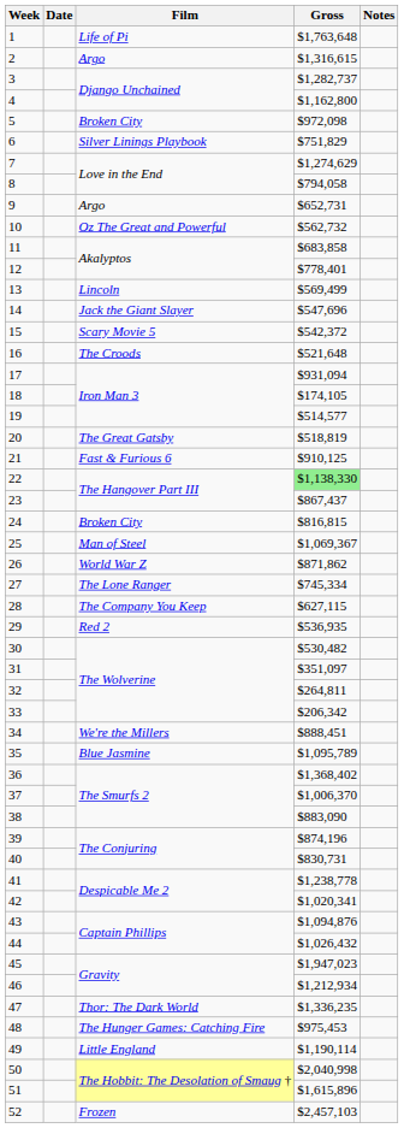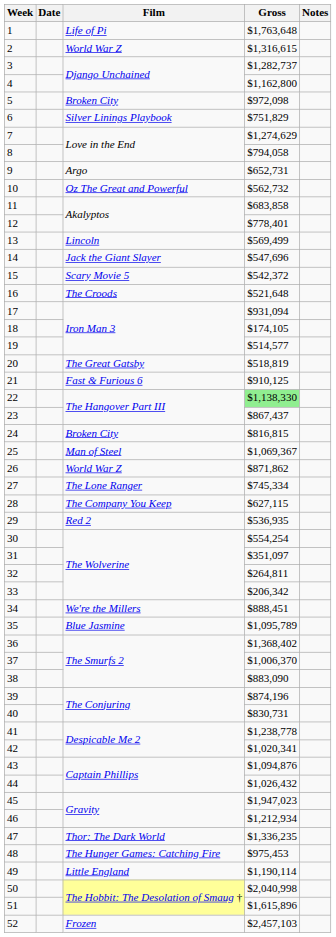 <table class="wikitable sortable">
 <tr>
 <th>Week</th>
 <th>Date</th>
 <th>Film</th>
 <th>Gross</th>
 <th>Notes</th>
 </tr>
 <tr>
 <td>1</td>
 <td></td>
 <td><em><a href='#'>Life of Pi</a></em></td>
 <td>$1,763,648</td>
 <td></td>
 </tr>
 <tr>
 <td>2</td>
 <td></td>
-<td><em><a href='#'>Argo</a></em></td>
+<td><em><a href='#'>World War Z</a></em></td>
 <td>$1,316,615</td>
 <td></td>
 </tr>
 <tr>
 <td>3</td>
 <td></td>
 <td rowspan="2"><em><a href='#'>Django Unchained</a></em></td>
 <td>$1,282,737</td>
 <td></td>
 </tr>
 <tr>
 <td>4</td>
 <td></td>
 <td>$1,162,800</td>
 <td></td>
 </tr>
 <tr>
 <td>5</td>
 <td></td>
 <td><em><a href='#'>Broken City</a></em></td>
 <td>$972,098</td>
 <td></td>
 </tr>
 <tr>
 <td>6</td>
 <td></td>
 <td><em><a href='#'>Silver Linings Playbook</a></em></td>
 <td>$751,829</td>
 <td></td>
 </tr>
 <tr>
 <td>7</td>
 <td></td>
 <td rowspan="2"><em>Love in the End</em></td>
 <td>$1,274,629</td>
 <td></td>
 </tr>
 <tr>
 <td>8</td>
 <td></td>
 <td>$794,058</td>
 <td></td>
 </tr>
 <tr>
 <td>9</td>
 <td></td>
 <td><em>Argo</em></td>
 <td>$652,731</td>
 <td></td>
 </tr>
 <tr>
 <td>10</td>
 <td></td>
 <td><em><a href='#'>Oz The Great and Powerful</a></em></td>
 <td>$562,732</td>
 <td></td>
 </tr>
 <tr>
 <td>11</td>
 <td></td>
 <td rowspan="2"><em>Akalyptos</em></td>
 <td>$683,858</td>
 <td></td>
 </tr>
 <tr>
 <td>12</td>
 <td></td>
 <td>$778,401</td>
 <td></td>
 </tr>
 <tr>
 <td>13</td>
 <td></td>
 <td><em><a href='#'>Lincoln</a></em></td>
 <td>$569,499</td>
 <td></td>
 </tr>
 <tr>
 <td>14</td>
 <td></td>
 <td><em><a href='#'>Jack the Giant Slayer</a></em></td>
 <td>$547,696</td>
 <td></td>
 </tr>
 <tr>
 <td>15</td>
 <td></td>
 <td><em><a href='#'>Scary Movie 5</a></em></td>
 <td>$542,372</td>
 <td></td>
 </tr>
 <tr>
 <td>16</td>
 <td></td>
 <td><em><a href='#'>The Croods</a></em></td>
 <td>$521,648</td>
 <td></td>
 </tr>
 <tr>
 <td>17</td>
 <td></td>
 <td rowspan="3"><em><a href='#'>Iron Man 3</a></em></td>
 <td>$931,094</td>
 <td></td>
 </tr>
 <tr>
 <td>18</td>
 <td></td>
 <td>$174,105</td>
 <td></td>
 </tr>
 <tr>
 <td>19</td>
 <td></td>
 <td>$514,577</td>
 <td></td>
 </tr>
 <tr>
 <td>20</td>
 <td></td>
 <td><em><a href='#'>The Great Gatsby</a></em></td>
 <td>$518,819</td>
 <td></td>
 </tr>
 <tr>
 <td>21</td>
 <td></td>
 <td><em><a href='#'>Fast & Furious 6</a></em></td>
 <td>$910,125</td>
 <td></td>
 </tr>
 <tr>
 <td>22</td>
 <td></td>
 <td rowspan="2"><em><a href='#'>The Hangover Part III</a></em></td>
 <td style="background: lightgreen;">$1,138,330</td>
 <td></td>
 </tr>
 <tr>
 <td>23</td>
 <td></td>
 <td>$867,437</td>
 <td></td>
 </tr>
 <tr>
 <td>24</td>
 <td></td>
 <td><em><a href='#'>Broken City</a></em></td>
 <td>$816,815</td>
 <td></td>
 </tr>
 <tr>
 <td>25</td>
 <td></td>
 <td><em><a href='#'>Man of Steel</a></em></td>
 <td>$1,069,367</td>
 <td></td>
 </tr>
 <tr>
 <td>26</td>
 <td></td>
 <td><em><a href='#'>World War Z</a></em></td>
 <td>$871,862</td>
 <td></td>
 </tr>
 <tr>
 <td>27</td>
 <td></td>
 <td><em><a href='#'>The Lone Ranger</a></em></td>
 <td>$745,334</td>
 <td></td>
 </tr>
 <tr>
 <td>28</td>
 <td></td>
 <td><em><a href='#'>The Company You Keep</a></em></td>
 <td>$627,115</td>
 <td></td>
 </tr>
 <tr>
 <td>29</td>
 <td></td>
 <td><em><a href='#'>Red 2</a></em></td>
 <td>$536,935</td>
 <td></td>
 </tr>
 <tr>
 <td>30</td>
 <td></td>
 <td rowspan="4"><em><a href='#'>The Wolverine</a></em></td>
-<td>$530,482</td>
+<td>$554,254</td>
 <td></td>
 </tr>
 <tr>
 <td>31</td>
 <td></td>
 <td>$351,097</td>
 <td></td>
 </tr>
 <tr>
 <td>32</td>
 <td></td>
 <td>$264,811</td>
 <td></td>
 </tr>
 <tr>
 <td>33</td>
 <td></td>
 <td>$206,342</td>
 <td></td>
 </tr>
 <tr>
 <td>34</td>
 <td></td>
 <td><em><a href='#'>We're the Millers</a></em></td>
 <td>$888,451</td>
 <td></td>
 </tr>
 <tr>
 <td>35</td>
 <td></td>
 <td><em><a href='#'>Blue Jasmine</a></em></td>
 <td>$1,095,789</td>
 <td></td>
 </tr>
 <tr>
 <td>36</td>
 <td></td>
 <td rowspan="3"><em><a href='#'>The Smurfs 2</a></em></td>
 <td>$1,368,402</td>
 <td></td>
 </tr>
 <tr>
 <td>37</td>
 <td></td>
 <td>$1,006,370</td>
 <td></td>
 </tr>
 <tr>
 <td>38</td>
 <td></td>
 <td>$883,090</td>
 <td></td>
 </tr>
 <tr>
 <td>39</td>
 <td></td>
 <td rowspan="2"><em><a href='#'>The Conjuring</a></em></td>
 <td>$874,196</td>
 <td></td>
 </tr>
 <tr>
 <td>40</td>
 <td></td>
 <td>$830,731</td>
 <td></td>
 </tr>
 <tr>
 <td>41</td>
 <td></td>
 <td rowspan="2"><em><a href='#'>Despicable Me 2</a></em></td>
 <td>$1,238,778</td>
 <td></td>
 </tr>
 <tr>
 <td>42</td>
 <td></td>
 <td>$1,020,341</td>
 <td></td>
 </tr>
 <tr>
 <td>43</td>
 <td></td>
 <td rowspan="2"><em><a href='#'>Captain Phillips</a></em></td>
 <td>$1,094,876</td>
 <td></td>
 </tr>
 <tr>
 <td>44</td>
 <td></td>
 <td>$1,026,432</td>
 <td></td>
 </tr>
 <tr>
 <td>45</td>
 <td></td>
 <td rowspan="2"><em><a href='#'>Gravity</a></em></td>
 <td>$1,947,023</td>
 <td></td>
 </tr>
 <tr>
 <td>46</td>
 <td></td>
 <td>$1,212,934</td>
 <td></td>
 </tr>
 <tr>
 <td>47</td>
 <td></td>
 <td><em><a href='#'>Thor: The Dark World</a></em></td>
 <td>$1,336,235</td>
 <td></td>
 </tr>
 <tr>
 <td>48</td>
 <td></td>
 <td><em><a href='#'>The Hunger Games: Catching Fire</a></em></td>
 <td>$975,453</td>
 <td></td>
 </tr>
 <tr>
 <td>49</td>
 <td></td>
 <td><em><a href='#'>Little England</a></em></td>
 <td>$1,190,114</td>
 <td></td>
 </tr>
 <tr>
 <td>50</td>
 <td></td>
 <td rowspan="2" style="background-color:#FFFF99"><em><a href='#'>The Hobbit: The Desolation of Smaug</a></em> †</td>
 <td>$2,040,998</td>
 <td></td>
 </tr>
 <tr>
 <td>51</td>
 <td></td>
 <td>$1,615,896</td>
 <td></td>
 </tr>
 <tr>
 <td>52</td>
 <td></td>
 <td><em><a href='#'>Frozen</a></em></td>
 <td>$2,457,103</td>
 <td></td>
 </tr>
 </table>
